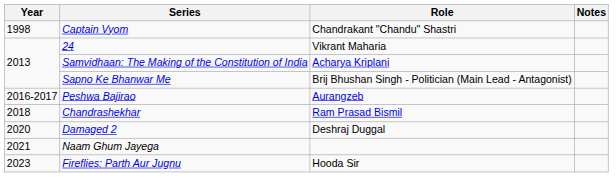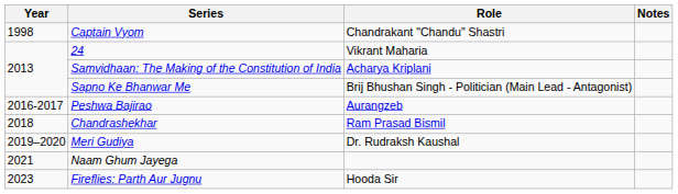 <table class="wikitable sortable">
 <tr>
 <th>Year</th>
 <th>Series</th>
 <th>Role</th>
 <th>Notes</th>
 </tr>
 <tr>
 <td>1998</td>
 <td><em><a href='#'>Captain Vyom</a></em></td>
 <td>Chandrakant "Chandu" Shastri</td>
 <td></td>
 </tr>
 <tr>
 <td rowspan="3">2013</td>
 <td><em><a href='#'>24</a></em></td>
 <td>Vikrant Maharia</td>
 <td></td>
 </tr>
 <tr>
 <td><em><a href='#'>Samvidhaan: The Making of the Constitution of India</a></em></td>
 <td><a href='#'>Acharya Kriplani</a></td>
 <td></td>
 </tr>
 <tr>
 <td><em><a href='#'>Sapno Ke Bhanwar Me</a></em></td>
 <td>Brij Bhushan Singh - Politician (Main Lead - Antagonist)</td>
 <td></td>
 </tr>
 <tr>
 <td>2016-2017</td>
 <td><em><a href='#'>Peshwa Bajirao</a></em></td>
 <td><a href='#'>Aurangzeb</a></td>
 <td></td>
 </tr>
 <tr>
 <td>2018</td>
 <td><em><a href='#'>Chandrashekhar</a></em></td>
 <td><a href='#'>Ram Prasad Bismil</a></td>
 <td></td>
 </tr>
 <tr>
-<td>2020</td>
-<td><em><a href='#'>Damaged 2</a></em></td>
-<td>Deshraj Duggal</td>
+<td>2019–2020</td>
+<td><em><a href='#'>Meri Gudiya</a></em></td>
+<td>Dr. Rudraksh Kaushal</td>
 <td></td>
 </tr>
 <tr>
 <td>2021</td>
 <td><em>Naam Ghum Jayega</em></td>
 <td></td>
 <td></td>
 </tr>
 <tr>
 <td>2023</td>
 <td><em><a href='#'>Fireflies: Parth Aur Jugnu</a></em></td>
 <td>Hooda Sir</td>
 <td></td>
 </tr>
 </table>
